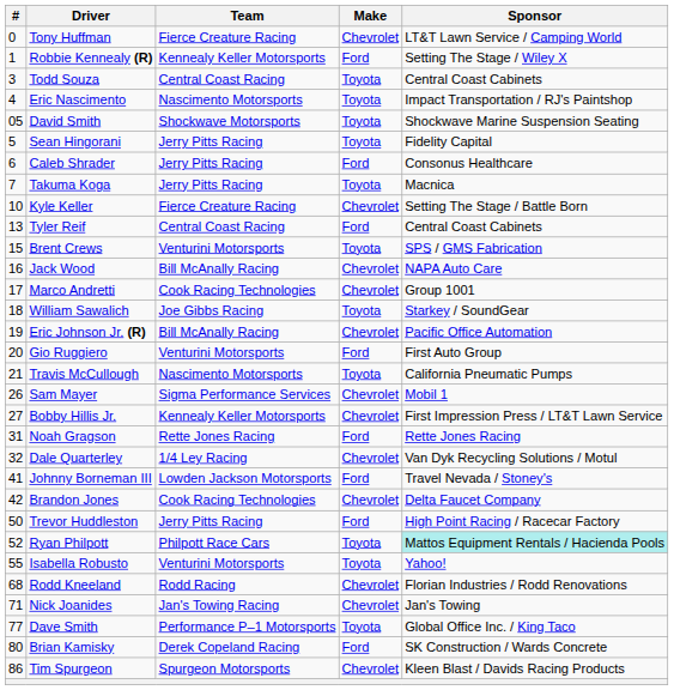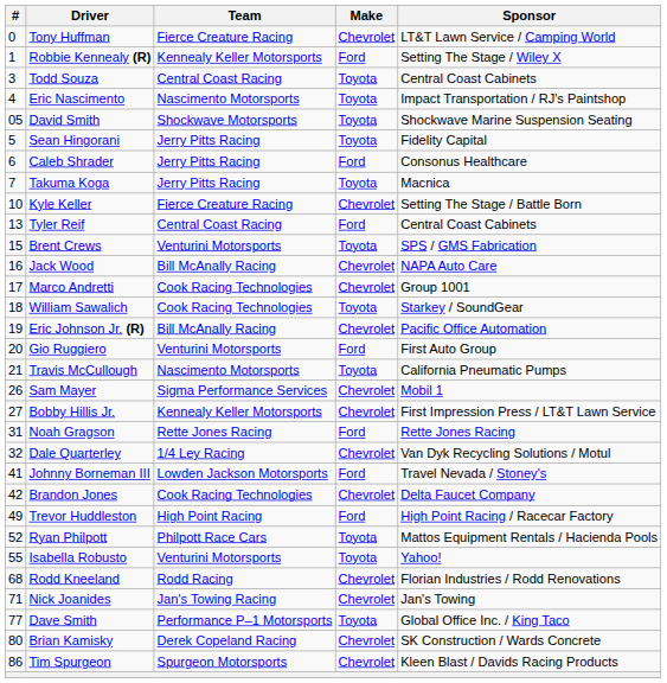 <table class="wikitable" style="font-size: 95%;">
 <tr>
 <th>#</th>
 <th>Driver</th>
 <th>Team</th>
 <th>Make</th>
 <th>Sponsor</th>
 </tr>
 <tr>
 <td>0</td>
 <td><a href='#'>Tony Huffman</a></td>
 <td><a href='#'>Fierce Creature Racing</a></td>
 <td><a href='#'>Chevrolet</a></td>
 <td>LT&T Lawn Service / <a href='#'>Camping World</a></td>
 </tr>
 <tr>
 <td>1</td>
 <td nowrap><a href='#'>Robbie Kennealy</a> <strong>(R)</strong></td>
 <td><a href='#'>Kennealy Keller Motorsports</a></td>
 <td><a href='#'>Ford</a></td>
 <td>Setting The Stage / <a href='#'>Wiley X</a></td>
 </tr>
 <tr>
 <td>3</td>
 <td><a href='#'>Todd Souza</a></td>
 <td><a href='#'>Central Coast Racing</a></td>
 <td><a href='#'>Toyota</a></td>
 <td>Central Coast Cabinets</td>
 </tr>
 <tr>
 <td>4</td>
 <td><a href='#'>Eric Nascimento</a></td>
 <td><a href='#'>Nascimento Motorsports</a></td>
 <td><a href='#'>Toyota</a></td>
 <td>Impact Transportation / RJ's Paintshop</td>
 </tr>
 <tr>
 <td>05</td>
 <td><a href='#'>David Smith</a></td>
 <td><a href='#'>Shockwave Motorsports</a></td>
 <td><a href='#'>Toyota</a></td>
 <td>Shockwave Marine Suspension Seating</td>
 </tr>
 <tr>
 <td>5</td>
 <td><a href='#'>Sean Hingorani</a></td>
 <td><a href='#'>Jerry Pitts Racing</a></td>
 <td><a href='#'>Toyota</a></td>
 <td>Fidelity Capital</td>
 </tr>
 <tr>
 <td>6</td>
 <td><a href='#'>Caleb Shrader</a></td>
 <td><a href='#'>Jerry Pitts Racing</a></td>
 <td><a href='#'>Ford</a></td>
 <td>Consonus Healthcare</td>
 </tr>
 <tr>
 <td>7</td>
 <td><a href='#'>Takuma Koga</a></td>
 <td><a href='#'>Jerry Pitts Racing</a></td>
 <td><a href='#'>Toyota</a></td>
 <td>Macnica</td>
 </tr>
 <tr>
 <td>10</td>
 <td><a href='#'>Kyle Keller</a></td>
 <td><a href='#'>Fierce Creature Racing</a></td>
 <td><a href='#'>Chevrolet</a></td>
 <td>Setting The Stage / Battle Born</td>
 </tr>
 <tr>
 <td>13</td>
 <td><a href='#'>Tyler Reif</a></td>
 <td><a href='#'>Central Coast Racing</a></td>
 <td><a href='#'>Ford</a></td>
 <td>Central Coast Cabinets</td>
 </tr>
 <tr>
 <td>15</td>
 <td><a href='#'>Brent Crews</a></td>
 <td><a href='#'>Venturini Motorsports</a></td>
 <td><a href='#'>Toyota</a></td>
 <td><a href='#'>SPS</a> / <a href='#'>GMS Fabrication</a></td>
 </tr>
 <tr>
 <td>16</td>
 <td><a href='#'>Jack Wood</a></td>
 <td><a href='#'>Bill McAnally Racing</a></td>
 <td><a href='#'>Chevrolet</a></td>
 <td><a href='#'>NAPA Auto Care</a></td>
 </tr>
 <tr>
 <td>17</td>
 <td><a href='#'>Marco Andretti</a></td>
 <td><a href='#'>Cook Racing Technologies</a></td>
 <td><a href='#'>Chevrolet</a></td>
 <td>Group 1001</td>
 </tr>
 <tr>
 <td>18</td>
 <td><a href='#'>William Sawalich</a></td>
-<td><a href='#'>Joe Gibbs Racing</a></td>
+<td><a href='#'>Cook Racing Technologies</a></td>
 <td><a href='#'>Toyota</a></td>
 <td><a href='#'>Starkey</a> / SoundGear</td>
 </tr>
 <tr>
 <td>19</td>
 <td><a href='#'>Eric Johnson Jr.</a> <strong>(R)</strong></td>
 <td><a href='#'>Bill McAnally Racing</a></td>
 <td><a href='#'>Chevrolet</a></td>
 <td><a href='#'>Pacific Office Automation</a></td>
 </tr>
 <tr>
 <td>20</td>
 <td><a href='#'>Gio Ruggiero</a></td>
 <td><a href='#'>Venturini Motorsports</a></td>
 <td><a href='#'>Ford</a></td>
 <td>First Auto Group</td>
 </tr>
 <tr>
 <td>21</td>
 <td><a href='#'>Travis McCullough</a></td>
 <td><a href='#'>Nascimento Motorsports</a></td>
 <td><a href='#'>Toyota</a></td>
 <td>California Pneumatic Pumps</td>
 </tr>
 <tr>
 <td>26</td>
 <td><a href='#'>Sam Mayer</a></td>
 <td nowrap><a href='#'>Sigma Performance Services</a></td>
 <td><a href='#'>Chevrolet</a></td>
 <td><a href='#'>Mobil 1</a></td>
 </tr>
 <tr>
 <td>27</td>
 <td><a href='#'>Bobby Hillis Jr.</a></td>
 <td><a href='#'>Kennealy Keller Motorsports</a></td>
 <td><a href='#'>Chevrolet</a></td>
 <td nowrap>First Impression Press / LT&T Lawn Service</td>
 </tr>
 <tr>
 <td>31</td>
 <td><a href='#'>Noah Gragson</a></td>
 <td><a href='#'>Rette Jones Racing</a></td>
 <td><a href='#'>Ford</a></td>
 <td><a href='#'>Rette Jones Racing</a></td>
 </tr>
 <tr>
 <td>32</td>
 <td><a href='#'>Dale Quarterley</a></td>
 <td><a href='#'>1/4 Ley Racing</a></td>
 <td><a href='#'>Chevrolet</a></td>
 <td>Van Dyk Recycling Solutions / Motul</td>
 </tr>
 <tr>
 <td>41</td>
 <td nowrap><a href='#'>Johnny Borneman III</a></td>
 <td><a href='#'>Lowden Jackson Motorsports</a></td>
 <td><a href='#'>Ford</a></td>
 <td>Travel Nevada / <a href='#'>Stoney's</a></td>
 </tr>
 <tr>
 <td>42</td>
 <td><a href='#'>Brandon Jones</a></td>
 <td><a href='#'>Cook Racing Technologies</a></td>
 <td><a href='#'>Chevrolet</a></td>
 <td><a href='#'>Delta Faucet Company</a></td>
 </tr>
 <tr>
-<td>50</td>
+<td>49</td>
 <td><a href='#'>Trevor Huddleston</a></td>
-<td><a href='#'>Jerry Pitts Racing</a></td>
+<td><a href='#'>High Point Racing</a></td>
 <td><a href='#'>Ford</a></td>
 <td><a href='#'>High Point Racing</a> / Racecar Factory</td>
 </tr>
 <tr>
 <td>52</td>
 <td><a href='#'>Ryan Philpott</a></td>
 <td><a href='#'>Philpott Race Cars</a></td>
 <td><a href='#'>Toyota</a></td>
-<td nowrap style="background: paleturquoise;">Mattos Equipment Rentals / Hacienda Pools</td>
+<td nowrap>Mattos Equipment Rentals / Hacienda Pools</td>
 </tr>
 <tr>
 <td>55</td>
 <td><a href='#'>Isabella Robusto</a></td>
 <td><a href='#'>Venturini Motorsports</a></td>
 <td><a href='#'>Toyota</a></td>
 <td><a href='#'>Yahoo!</a></td>
 </tr>
 <tr>
 <td>68</td>
 <td><a href='#'>Rodd Kneeland</a></td>
 <td><a href='#'>Rodd Racing</a></td>
 <td><a href='#'>Chevrolet</a></td>
 <td>Florian Industries / Rodd Renovations</td>
 </tr>
 <tr>
 <td>71</td>
 <td><a href='#'>Nick Joanides</a></td>
 <td><a href='#'>Jan's Towing Racing</a></td>
 <td><a href='#'>Chevrolet</a></td>
 <td>Jan's Towing</td>
 </tr>
 <tr>
 <td>77</td>
 <td><a href='#'>Dave Smith</a></td>
 <td nowrap><a href='#'>Performance P–1 Motorsports</a></td>
 <td><a href='#'>Toyota</a></td>
 <td>Global Office Inc. / <a href='#'>King Taco</a></td>
 </tr>
 <tr>
 <td>80</td>
 <td><a href='#'>Brian Kamisky</a></td>
 <td><a href='#'>Derek Copeland Racing</a></td>
-<td><a href='#'>Ford</a></td>
+<td><a href='#'>Chevrolet</a></td>
 <td>SK Construction / Wards Concrete</td>
 </tr>
 <tr>
 <td>86</td>
 <td><a href='#'>Tim Spurgeon</a></td>
 <td><a href='#'>Spurgeon Motorsports</a></td>
 <td><a href='#'>Chevrolet</a></td>
 <td>Kleen Blast / Davids Racing Products</td>
 </tr>
 <tr>
 <th colspan="5"></th>
 </tr>
 </table>
